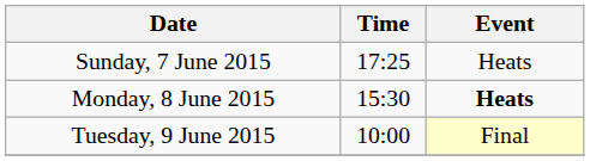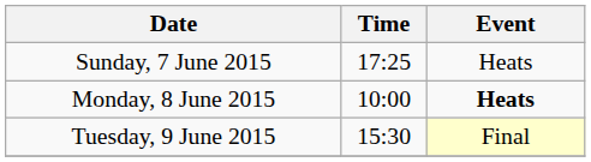 <table class = "wikitable" style="text-align:center;">
 <tr>
 <th width=220>Date</th>
 <th width=50>Time</th>
 <th width=100>Event</th>
 </tr>
 <tr>
 <td>Sunday, 7 June 2015</td>
 <td>17:25</td>
 <td>Heats</td>
 </tr>
 <tr>
 <td>Monday, 8 June 2015</td>
-<td>15:30</td>
+<td>10:00</td>
 <td><strong>Heats</strong></td>
 </tr>
 <tr>
 <td>Tuesday, 9 June 2015</td>
-<td>10:00</td>
+<td>15:30</td>
 <td bgcolor=ffffcc>Final</td>
 </tr>
 <tr>
 </tr>
 </table>
